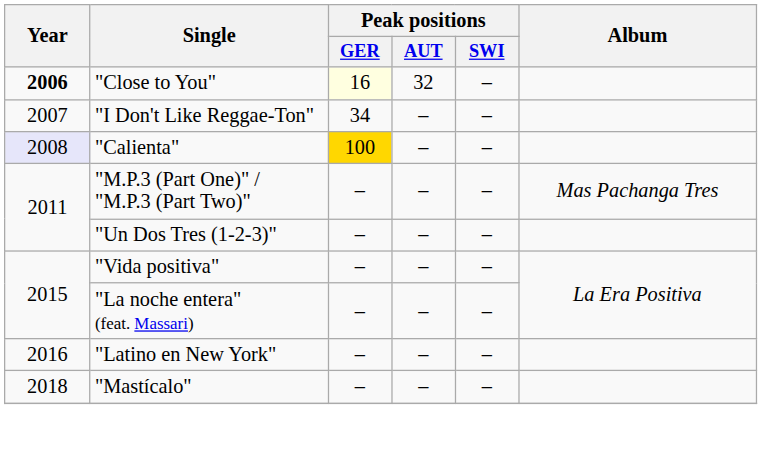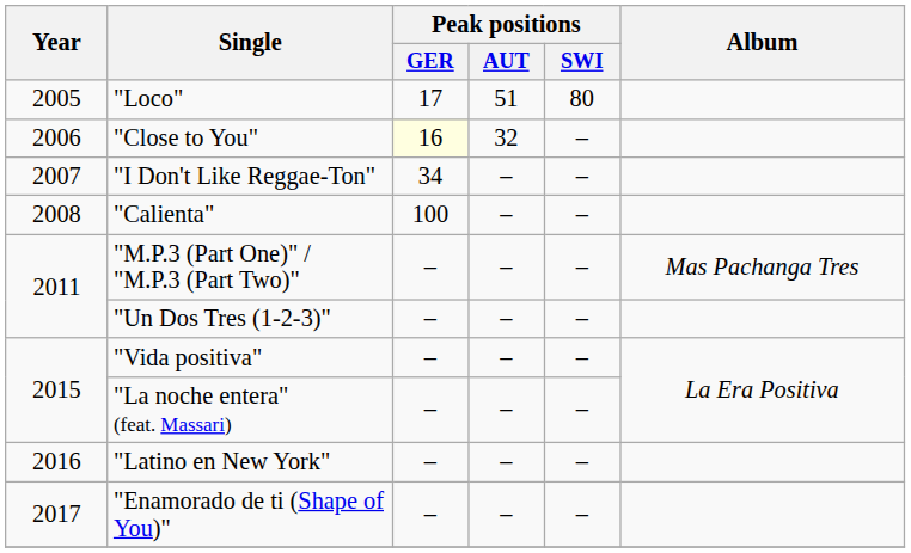 <table class="wikitable">
 <tr>
 <th align="center" rowspan="2" width="60">Year</th>
 <th align="center" rowspan="2" width="180">Single</th>
 <th align="center" colspan="3">Peak positions</th>
 <th align="center" rowspan="2" width="180">Album</th>
 </tr>
 <tr>
 <th scope="col" style="width:3em;font-size:90%;"><a href='#'>GER</a><br></th>
 <th scope="col" style="width:3em;font-size:90%;"><a href='#'>AUT</a><br></th>
 <th scope="col" style="width:3em;font-size:90%;"><a href='#'>SWI</a><br></th>
 </tr>
 <tr>
-<td align="center"><strong>2006</strong></td>
+<td align="center" rowspan="1">2005</td>
+<td>"Loco"</td>
+<td align="center">17<br></td>
+<td align="center">51</td>
+<td align="center">80</td>
+<td align="center"></td>
+</tr>
+<tr>
+<td align="center">2006</td>
 <td>"Close to You"</td>
 <td align="center" style="background: lightyellow;">16 <br></td>
 <td align="center">32</td>
 <td align="center">–</td>
 <td align="center"></td>
 </tr>
 <tr>
 <td align="center">2007</td>
 <td>"I Don't Like Reggae-Ton"</td>
 <td align="center">34 <br></td>
 <td align="center">–</td>
 <td align="center">–</td>
 <td align="center"></td>
 </tr>
 <tr>
-<td align="center" style="background: lavender;">2008</td>
+<td align="center">2008</td>
 <td>"Calienta"</td>
-<td align="center" style="background: gold;">100<br></td>
+<td align="center">100<br></td>
 <td align="center">–</td>
 <td align="center">–</td>
 <td align="center"></td>
 </tr>
 <tr>
 <td align="center" rowspan=2>2011</td>
 <td>"M.P.3 (Part One)" / <br>"M.P.3 (Part Two)"</td>
 <td align="center">–</td>
 <td align="center">–</td>
 <td align="center">–</td>
 <td align="center"><em>Mas Pachanga Tres</em></td>
 </tr>
 <tr>
 <td>"Un Dos Tres (1-2-3)"</td>
 <td align="center">–</td>
 <td align="center">–</td>
 <td align="center">–</td>
 <td align="center"></td>
 </tr>
 <tr>
 <td align="center" rowspan=2>2015</td>
 <td>"Vida positiva"</td>
 <td align="center">–</td>
 <td align="center">–</td>
 <td align="center">–</td>
 <td align="center" rowspan=2><em>La Era Positiva</em></td>
 </tr>
 <tr>
 <td>"La noche entera"<br><small>(feat. <a href='#'>Massari</a>)</small></td>
 <td align="center">–</td>
 <td align="center">–</td>
 <td align="center">–</td>
 </tr>
 <tr>
 <td align="center">2016</td>
 <td>"Latino en New York"</td>
 <td align="center">–</td>
 <td align="center">–</td>
 <td align="center">–</td>
 <td align="center"></td>
 </tr>
 <tr>
-<td align="center">2018</td>
-<td>"Mastícalo"</td>
+<td align="center">2017</td>
+<td>"Enamorado de ti (<a href='#'>Shape of You</a>)"</td>
 <td align="center">–</td>
 <td align="center">–</td>
 <td align="center">–</td>
 <td align="center"></td>
 </tr>
 <tr>
 </tr>
 </table>
